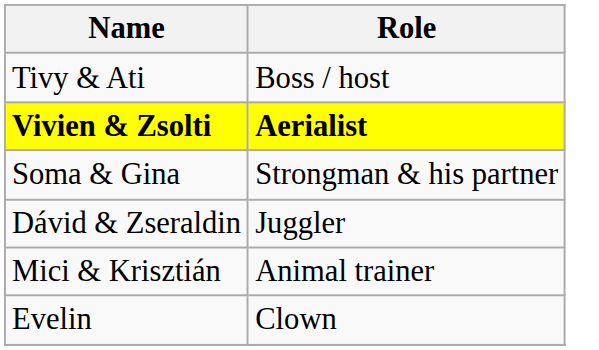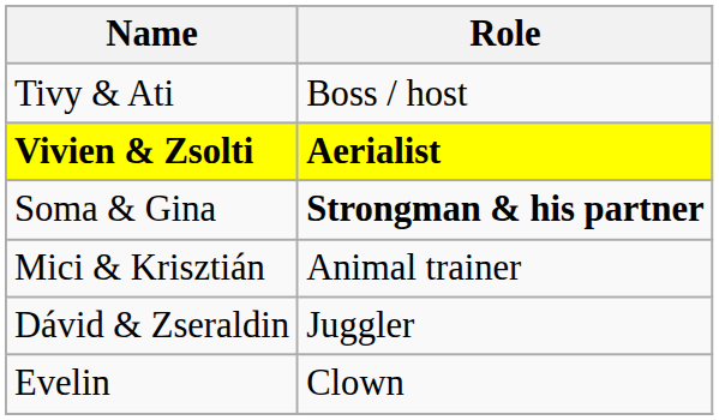 <table class="wikitable">
 <tr>
 <th>Name</th>
 <th>Role</th>
 </tr>
 <tr>
 <td>Tivy & Ati</td>
 <td>Boss / host</td>
 </tr>
 <tr>
 <td style="background:yellow;"><strong>Vivien & Zsolti</strong></td>
 <td style="background:yellow;"><strong>Aerialist</strong></td>
 </tr>
 <tr>
 <td>Soma & Gina</td>
-<td>Strongman & his partner</td>
+<td><strong>Strongman & his partner</strong></td>
+</tr>
+<tr>
+<td>Mici & Krisztián</td>
+<td>Animal trainer</td>
 </tr>
 <tr>
 <td>Dávid & Zseraldin</td>
 <td>Juggler</td>
-</tr>
-<tr>
-<td>Mici & Krisztián</td>
-<td>Animal trainer</td>
 </tr>
 <tr>
 <td>Evelin</td>
 <td>Clown</td>
 </tr>
 <tr>
 </tr>
 </table>
